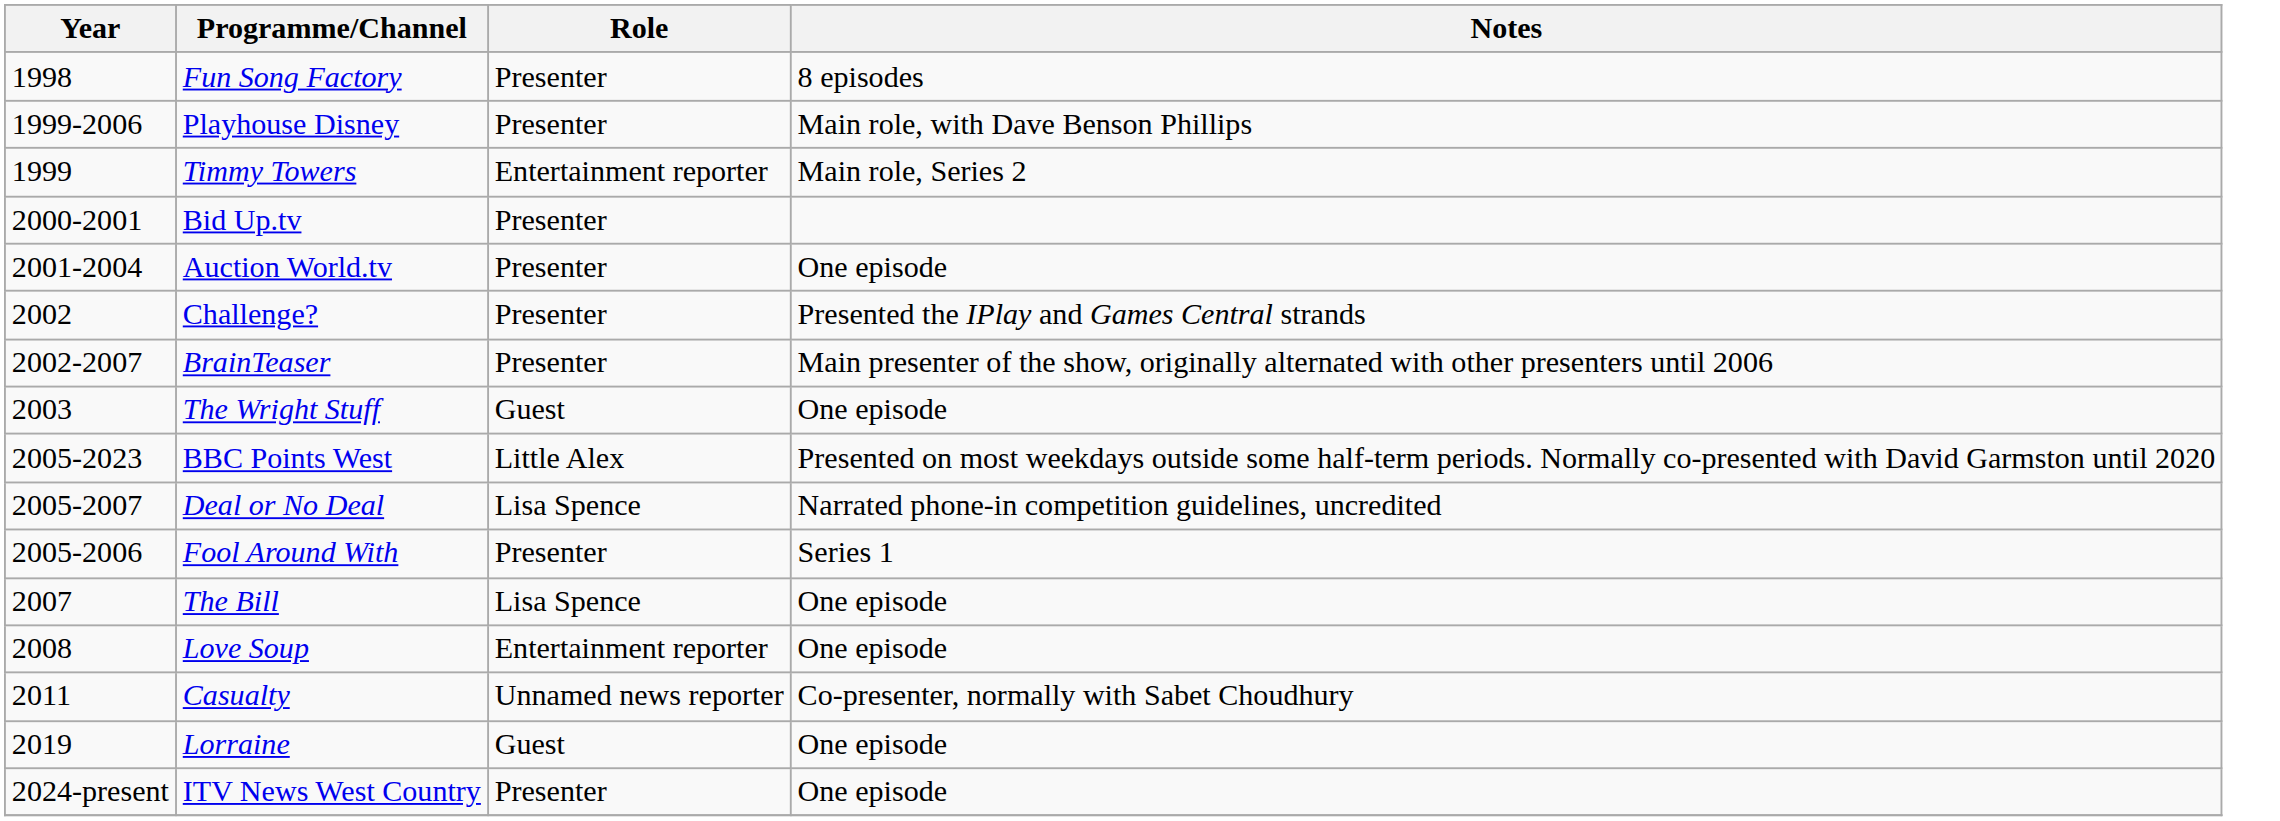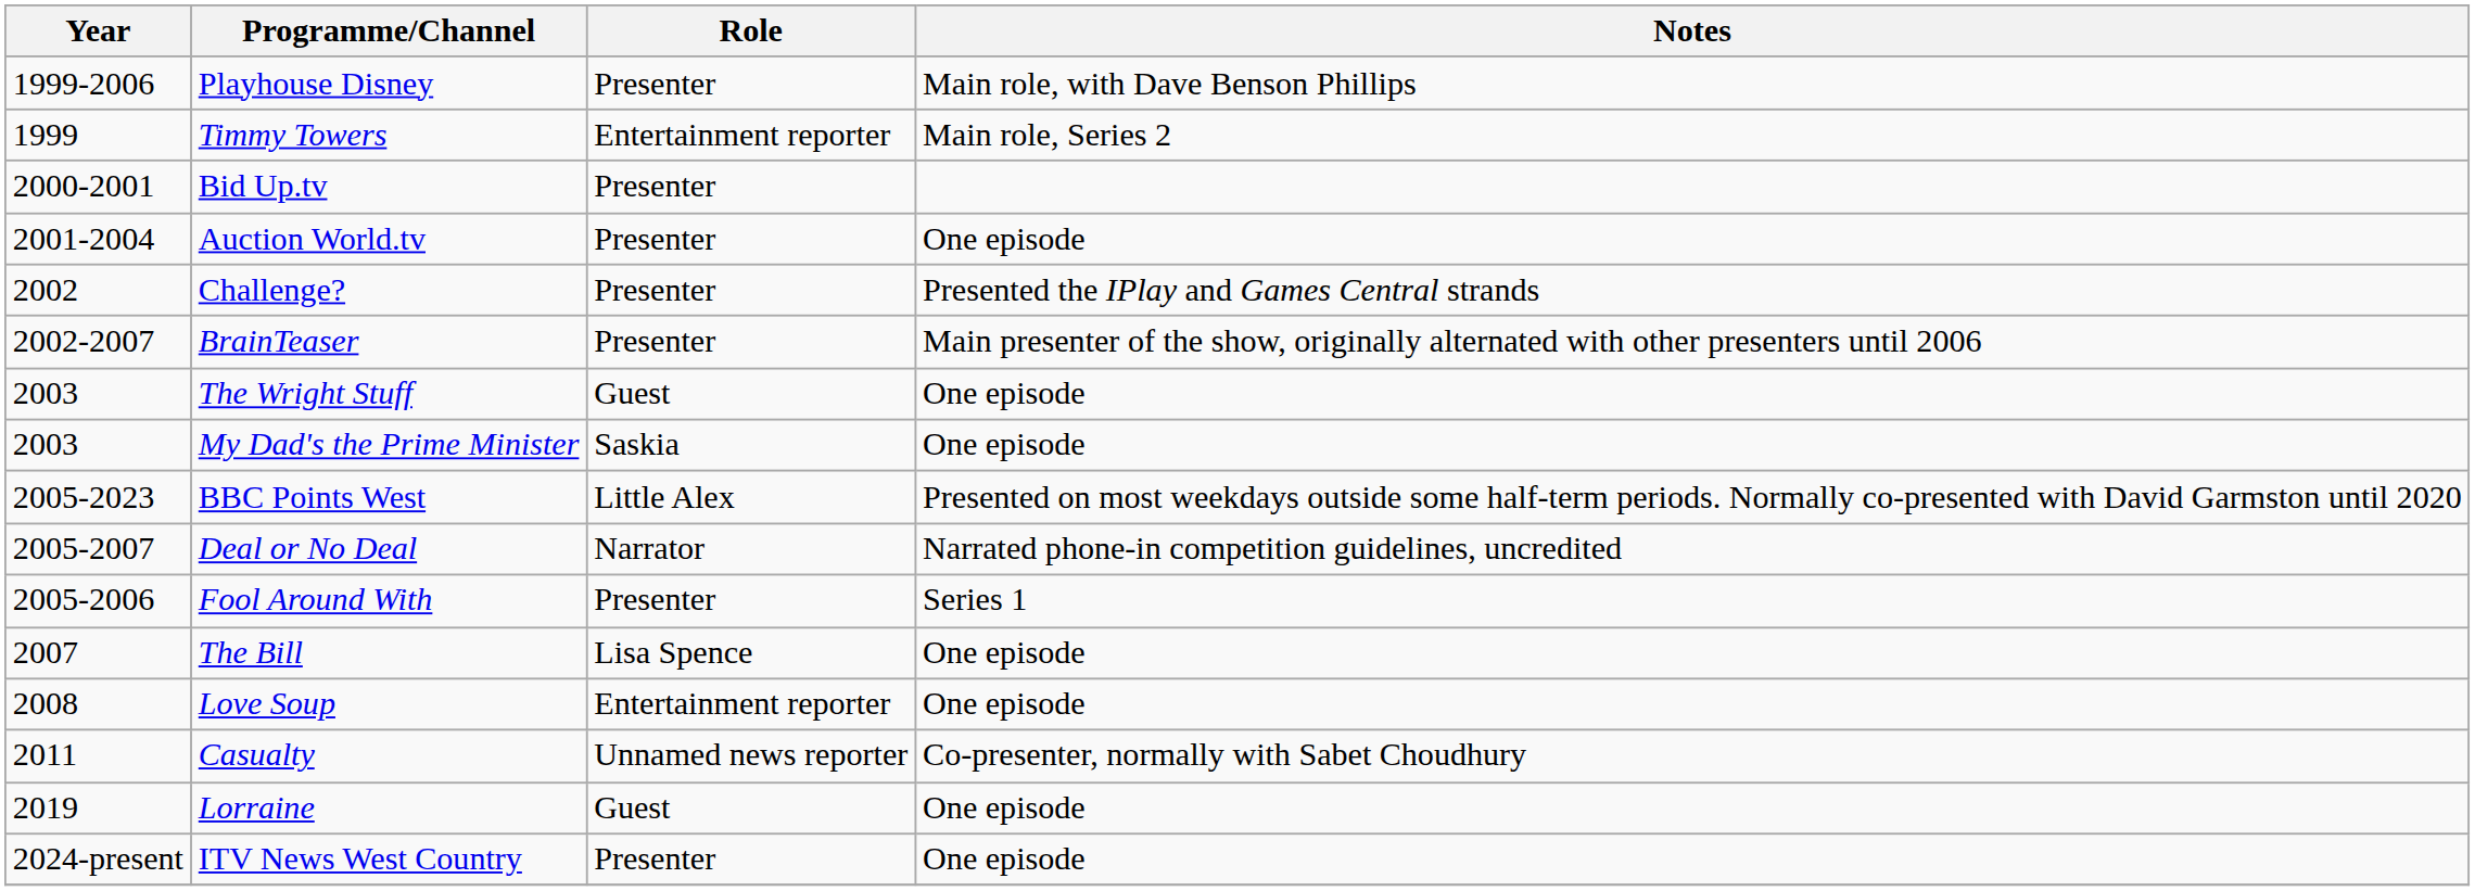 <table class="wikitable sortable">
 <tr>
 <th>Year</th>
 <th>Programme/Channel</th>
 <th>Role</th>
 <th class="unsortable">Notes</th>
-</tr>
-<tr>
-<td>1998</td>
-<td><em><a href='#'>Fun Song Factory</a></em></td>
-<td>Presenter</td>
-<td>8 episodes</td>
 </tr>
 <tr>
 <td>1999-2006</td>
 <td><a href='#'>Playhouse Disney</a></td>
 <td>Presenter</td>
 <td>Main role, with Dave Benson Phillips</td>
 </tr>
 <tr>
 <td>1999</td>
 <td><em><a href='#'>Timmy Towers</a></em></td>
 <td>Entertainment reporter</td>
 <td>Main role, Series 2</td>
 </tr>
 <tr>
 <td>2000-2001</td>
 <td><a href='#'>Bid Up.tv</a></td>
 <td>Presenter</td>
 <td></td>
 </tr>
 <tr>
 <td>2001-2004</td>
 <td><a href='#'>Auction World.tv</a></td>
 <td>Presenter</td>
 <td>One episode</td>
 </tr>
 <tr>
 <td>2002</td>
 <td><a href='#'>Challenge?</a></td>
 <td>Presenter</td>
 <td>Presented the <em>IPlay</em> and <em>Games Central</em> strands</td>
 </tr>
 <tr>
 <td>2002-2007</td>
 <td><em><a href='#'>BrainTeaser</a></em></td>
 <td>Presenter</td>
 <td>Main presenter of the show, originally alternated with other presenters until 2006</td>
 </tr>
 <tr>
 <td>2003</td>
 <td><em><a href='#'>The Wright Stuff</a></em></td>
 <td>Guest</td>
 <td>One episode</td>
 </tr>
 <tr>
+<td>2003</td>
+<td><em><a href='#'>My Dad's the Prime Minister</a></em></td>
+<td>Saskia</td>
+<td>One episode</td>
+</tr>
+<tr>
 <td>2005-2023</td>
 <td><a href='#'>BBC Points West</a></td>
 <td>Little Alex</td>
 <td>Presented on most weekdays outside some half-term periods. Normally co-presented with David Garmston until 2020</td>
 </tr>
 <tr>
 <td>2005-2007</td>
 <td><em><a href='#'>Deal or No Deal</a></em></td>
-<td>Lisa Spence</td>
+<td>Narrator</td>
 <td>Narrated phone-in competition guidelines, uncredited</td>
 </tr>
 <tr>
 <td>2005-2006</td>
 <td><em><a href='#'>Fool Around With</a></em></td>
 <td>Presenter</td>
 <td>Series 1</td>
 </tr>
 <tr>
 <td>2007</td>
 <td><em><a href='#'>The Bill</a></em></td>
 <td>Lisa Spence</td>
 <td>One episode</td>
 </tr>
 <tr>
 <td>2008</td>
 <td><em><a href='#'>Love Soup</a></em></td>
 <td>Entertainment reporter</td>
 <td>One episode</td>
 </tr>
 <tr>
 <td>2011</td>
 <td><em><a href='#'>Casualty</a></em></td>
 <td>Unnamed news reporter</td>
 <td>Co-presenter, normally with Sabet Choudhury</td>
 </tr>
 <tr>
 <td>2019</td>
 <td><em><a href='#'>Lorraine</a></em></td>
 <td>Guest</td>
 <td>One episode</td>
 </tr>
 <tr>
 <td>2024-present</td>
 <td><a href='#'>ITV News West Country</a></td>
 <td>Presenter</td>
 <td>One episode</td>
 </tr>
 <tr>
 </tr>
 </table>
